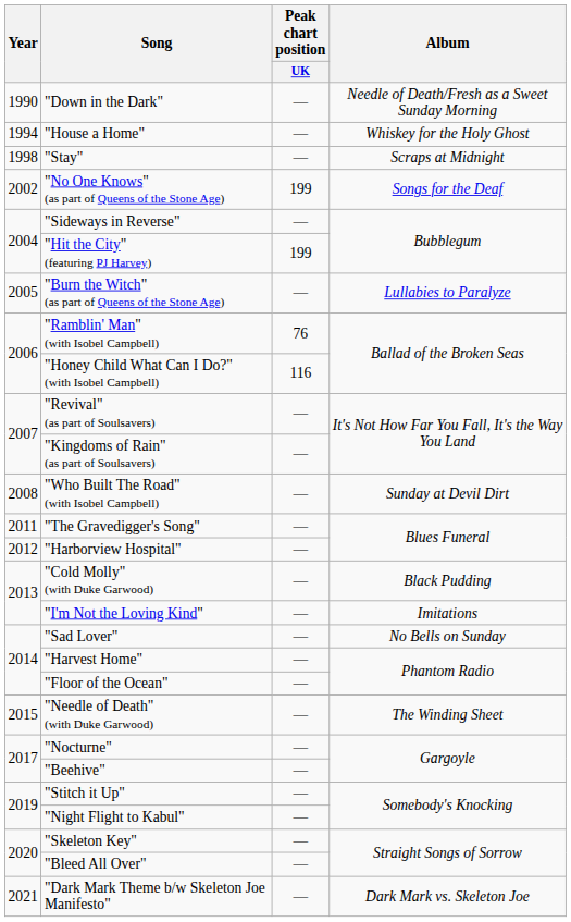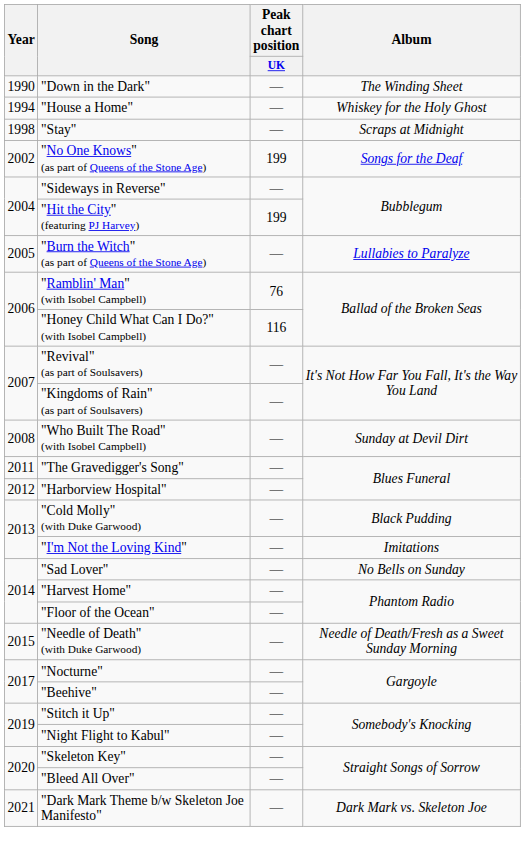 <table class="wikitable">
 <tr>
 <th rowspan="2">Year</th>
 <th rowspan="2">Song</th>
 <th>Peak chart position</th>
 <th rowspan="2">Album</th>
 </tr>
 <tr>
 <th style="width:3em;font-size:85%"><a href='#'>UK</a><br></th>
 </tr>
 <tr>
 <td>1990</td>
 <td>"Down in the Dark"</td>
 <td style="text-align:center;">—</td>
-<td style="text-align:center;"><em>Needle of Death/Fresh as a Sweet Sunday Morning</em></td>
+<td style="text-align:center;"><em>The Winding Sheet</em></td>
 </tr>
 <tr>
 <td>1994</td>
 <td>"House a Home"</td>
 <td style="text-align:center;">—</td>
 <td style="text-align:center;"><em>Whiskey for the Holy Ghost</em></td>
 </tr>
 <tr>
 <td>1998</td>
 <td>"Stay"</td>
 <td style="text-align:center;">—</td>
 <td style="text-align:center;"><em>Scraps at Midnight</em></td>
 </tr>
 <tr>
 <td>2002</td>
 <td>"<a href='#'>No One Knows</a>"<br><small>(as part of <a href='#'>Queens of the Stone Age</a>)</small></td>
 <td style="text-align:center;">199</td>
 <td style="text-align:center;"><em><a href='#'>Songs for the Deaf</a></em></td>
 </tr>
 <tr>
 <td rowspan="2">2004</td>
 <td>"Sideways in Reverse"</td>
 <td style="text-align:center;">—</td>
 <td rowspan="2" style="text-align:center;"><em>Bubblegum</em></td>
 </tr>
 <tr>
 <td>"<a href='#'>Hit the City</a>"<br><small>(featuring <a href='#'>PJ Harvey</a>)</small></td>
 <td style="text-align:center;">199</td>
 </tr>
 <tr>
 <td>2005</td>
 <td>"<a href='#'>Burn the Witch</a>"<br><small>(as part of <a href='#'>Queens of the Stone Age</a>)</small></td>
 <td style="text-align:center;">—</td>
 <td style="text-align:center;"><em><a href='#'>Lullabies to Paralyze</a></em></td>
 </tr>
 <tr>
 <td rowspan="2">2006</td>
 <td>"<a href='#'>Ramblin' Man</a>"<br><small>(with Isobel Campbell)</small></td>
 <td style="text-align:center;">76</td>
 <td rowspan="2" style="text-align:center;"><em>Ballad of the Broken Seas</em></td>
 </tr>
 <tr>
 <td>"Honey Child What Can I Do?"<br><small>(with Isobel Campbell)</small></td>
 <td style="text-align:center;">116</td>
 </tr>
 <tr>
 <td rowspan="2">2007</td>
 <td>"Revival"<br><small>(as part of Soulsavers)</small></td>
 <td style="text-align:center;">—</td>
 <td rowspan="2" style="text-align:center;"><em>It's Not How Far You Fall, It's the Way You Land</em></td>
 </tr>
 <tr>
 <td>"Kingdoms of Rain"<br><small>(as part of Soulsavers)</small></td>
 <td style="text-align:center;">—</td>
 </tr>
 <tr>
 <td>2008</td>
 <td>"Who Built The Road"<br><small>(with Isobel Campbell)</small></td>
 <td style="text-align:center;">—</td>
 <td style="text-align:center;"><em>Sunday at Devil Dirt</em></td>
 </tr>
 <tr>
 <td>2011</td>
 <td>"The Gravedigger's Song"</td>
 <td style="text-align:center;">—</td>
 <td rowspan="2" style="text-align:center;"><em>Blues Funeral</em></td>
 </tr>
 <tr>
 <td>2012</td>
 <td>"Harborview Hospital"</td>
 <td style="text-align:center;">—</td>
 </tr>
 <tr>
 <td rowspan="2">2013</td>
 <td>"Cold Molly"<br><small>(with Duke Garwood)</small></td>
 <td style="text-align:center;">—</td>
 <td style="text-align:center;"><em>Black Pudding</em></td>
 </tr>
 <tr>
 <td>"<a href='#'>I'm Not the Loving Kind</a>"</td>
 <td style="text-align:center;">—</td>
 <td style="text-align:center;"><em>Imitations</em></td>
 </tr>
 <tr>
 <td rowspan="3">2014</td>
 <td>"Sad Lover"</td>
 <td style="text-align:center;">—</td>
 <td style="text-align:center;"><em>No Bells on Sunday</em></td>
 </tr>
 <tr>
 <td>"Harvest Home"</td>
 <td style="text-align:center;">—</td>
 <td rowspan="2" style="text-align:center;"><em>Phantom Radio</em></td>
 </tr>
 <tr>
 <td>"Floor of the Ocean"</td>
 <td style="text-align:center;">—</td>
 </tr>
 <tr>
 <td>2015</td>
 <td>"Needle of Death"<br><small>(with Duke Garwood)</small></td>
 <td style="text-align:center;">—</td>
-<td style="text-align:center;"><em>The Winding Sheet</em></td>
+<td style="text-align:center;"><em>Needle of Death/Fresh as a Sweet Sunday Morning</em></td>
 </tr>
 <tr>
 <td rowspan="2">2017</td>
 <td>"Nocturne"</td>
 <td style="text-align:center;">—</td>
 <td rowspan="2" style="text-align:center;"><em>Gargoyle</em></td>
 </tr>
 <tr>
 <td>"Beehive"</td>
 <td style="text-align:center;">—</td>
 </tr>
 <tr>
 <td rowspan="2">2019</td>
 <td>"Stitch it Up"</td>
 <td style="text-align:center;">—</td>
 <td rowspan="2" style="text-align:center;"><em>Somebody's Knocking</em></td>
 </tr>
 <tr>
 <td>"Night Flight to Kabul"</td>
 <td style="text-align:center;">—</td>
 </tr>
 <tr>
 <td rowspan="2">2020</td>
 <td>"Skeleton Key"</td>
 <td style="text-align:center;">—</td>
 <td rowspan="2" style="text-align:center;"><em>Straight Songs of Sorrow</em></td>
 </tr>
 <tr>
 <td>"Bleed All Over"</td>
 <td style="text-align:center;">—</td>
 </tr>
 <tr>
 <td>2021</td>
 <td>"Dark Mark Theme b/w Skeleton Joe Manifesto"</td>
 <td style="text-align:center;">—</td>
 <td style="text-align:center;"><em>Dark Mark vs. Skeleton Joe</em></td>
 </tr>
 </table>
